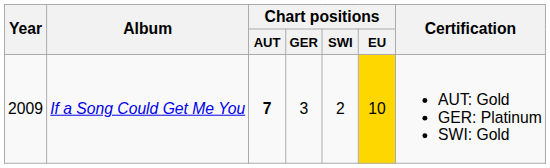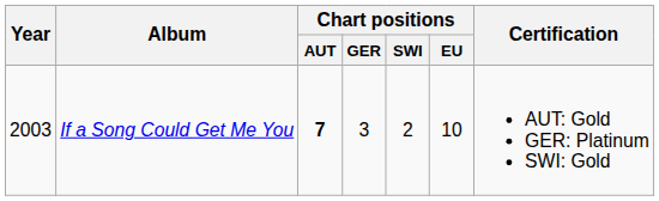 <table class="wikitable">
 <tr>
 <th rowspan="2">Year</th>
 <th rowspan="2">Album</th>
 <th colspan="4">Chart positions</th>
 <th rowspan="2">Certification</th>
 </tr>
 <tr>
 <th width="30"><small>AUT</small></th>
 <th width="30"><small>GER</small></th>
 <th width="30"><small>SWI</small></th>
 <th width="30"><small>EU</small></th>
 </tr>
 <tr>
-<td align="center">2009</td>
+<td align="center">2003</td>
 <td><em><a href='#'>If a Song Could Get Me You</a></em></td>
 <td align="center"><strong>7</strong></td>
 <td align="center">3</td>
 <td align="center">2</td>
-<td align="center" style="background: gold;">10</td>
+<td align="center">10</td>
 <td><br><ul><li>AUT: Gold</li><li>GER: Platinum</li><li>SWI: Gold</li></ul></td>
 </tr>
 </table>
